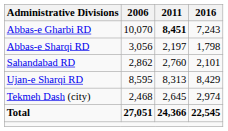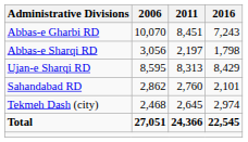 <table class="wikitable">
 <tr>
 <th>Administrative Divisions</th>
 <th>2006</th>
 <th>2011</th>
 <th>2016</th>
 </tr>
 <tr>
 <td><a href='#'>Abbas-e Gharbi RD</a></td>
 <td style="text-align: right;">10,070</td>
-<td style="text-align: right;"><strong>8,451</strong></td>
+<td style="text-align: right;">8,451</td>
 <td style="text-align: right;">7,243</td>
 </tr>
 <tr>
 <td><a href='#'>Abbas-e Sharqi RD</a></td>
 <td style="text-align: right;">3,056</td>
 <td style="text-align: right;">2,197</td>
 <td style="text-align: right;">1,798</td>
 </tr>
 <tr>
+<td><a href='#'>Ujan-e Sharqi RD</a></td>
+<td style="text-align: right;">8,595</td>
+<td style="text-align: right;">8,313</td>
+<td style="text-align: right;">8,429</td>
+</tr>
+<tr>
 <td><a href='#'>Sahandabad RD</a></td>
 <td style="text-align: right;">2,862</td>
 <td style="text-align: right;">2,760</td>
 <td style="text-align: right;">2,101</td>
-</tr>
-<tr>
-<td><a href='#'>Ujan-e Sharqi RD</a></td>
-<td style="text-align: right;">8,595</td>
-<td style="text-align: right;">8,313</td>
-<td style="text-align: right;">8,429</td>
 </tr>
 <tr>
 <td><a href='#'>Tekmeh Dash</a> (city)</td>
 <td style="text-align: right;">2,468</td>
 <td style="text-align: right;">2,645</td>
 <td style="text-align: right;">2,974</td>
 </tr>
 <tr>
 <td><strong>Total</strong></td>
 <td style="text-align: right;"><strong>27,051</strong></td>
 <td style="text-align: right;"><strong>24,366</strong></td>
 <td style="text-align: right;"><strong>22,545</strong></td>
 </tr>
 <tr>
 <td colspan=4></td>
 </tr>
 </table>
